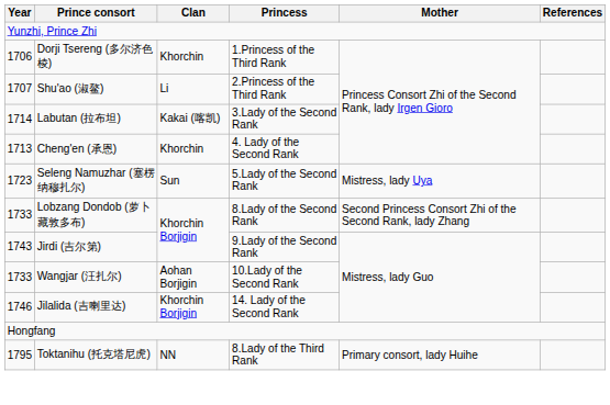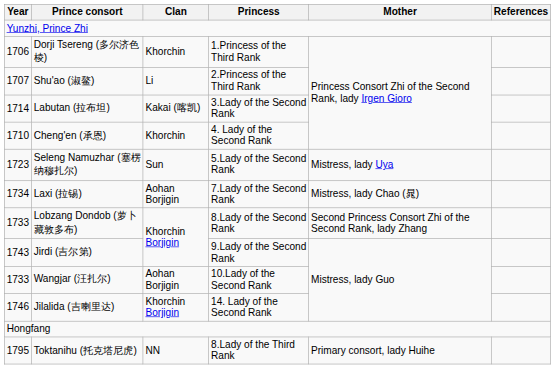 <table class="wikitable">
 <tr>
 <th>Year</th>
 <th>Prince consort</th>
 <th>Clan</th>
 <th>Princess</th>
 <th>Mother</th>
 <th>References</th>
 </tr>
 <tr>
 <td colspan="6"><a href='#'>Yunzhi, Prince Zhi</a></td>
 </tr>
 <tr>
 <td>1706</td>
 <td>Dorji Tsereng (多尔济色棱)</td>
 <td>Khorchin</td>
 <td>1.Princess of the Third Rank</td>
 <td rowspan="4">Princess Consort Zhi of the Second Rank, lady <a href='#'>Irgen Gioro</a></td>
 <td></td>
 </tr>
 <tr>
 <td>1707</td>
 <td>Shu'ao (淑鳌)</td>
 <td>Li</td>
 <td>2.Princess of the Third Rank</td>
 <td></td>
 </tr>
 <tr>
 <td>1714</td>
 <td>Labutan (拉布坦)</td>
 <td>Kakai (喀凯)</td>
 <td>3.Lady of the Second Rank</td>
 <td></td>
 </tr>
 <tr>
-<td>1713</td>
+<td>1710</td>
 <td>Cheng'en (承恩)</td>
 <td>Khorchin</td>
 <td>4. Lady of the Second Rank</td>
 <td></td>
 </tr>
 <tr>
 <td>1723</td>
 <td>Seleng Namuzhar (塞楞纳穆扎尔)</td>
 <td>Sun</td>
 <td>5.Lady of the Second Rank</td>
 <td>Mistress, lady <a href='#'>Uya</a></td>
+<td></td>
+</tr>
+<tr>
+<td>1734</td>
+<td>Laxi (拉锡)</td>
+<td>Aohan Borjigin</td>
+<td>7.Lady of the Second Rank</td>
+<td>Mistress, lady Chao (晁)</td>
 <td></td>
 </tr>
 <tr>
 <td>1733</td>
 <td>Lobzang Dondob (萝卜藏敦多布)</td>
 <td rowspan="2">Khorchin <a href='#'>Borjigin</a></td>
 <td>8.Lady of the Second Rank</td>
 <td>Second Princess Consort Zhi of the Second Rank, lady Zhang</td>
 <td></td>
 </tr>
 <tr>
 <td>1743</td>
 <td>Jirdi (吉尔第)</td>
 <td>9.Lady of the Second Rank</td>
 <td rowspan="3">Mistress, lady Guo</td>
 <td></td>
 </tr>
 <tr>
 <td>1733</td>
 <td>Wangjar (汪扎尔)</td>
 <td>Aohan Borjigin</td>
 <td>10.Lady of the Second Rank</td>
 <td></td>
 </tr>
 <tr>
 <td>1746</td>
 <td>Jilalida (吉喇里达)</td>
 <td>Khorchin <a href='#'>Borjigin</a></td>
 <td>14. Lady of the Second Rank</td>
 <td></td>
 </tr>
 <tr>
 <td colspan="6">Hongfang</td>
 </tr>
 <tr>
 <td>1795</td>
 <td>Toktanihu (托克塔尼虎)</td>
 <td>NN</td>
 <td>8.Lady of the Third Rank</td>
 <td>Primary consort, lady Huihe</td>
 <td></td>
 </tr>
 </table>
